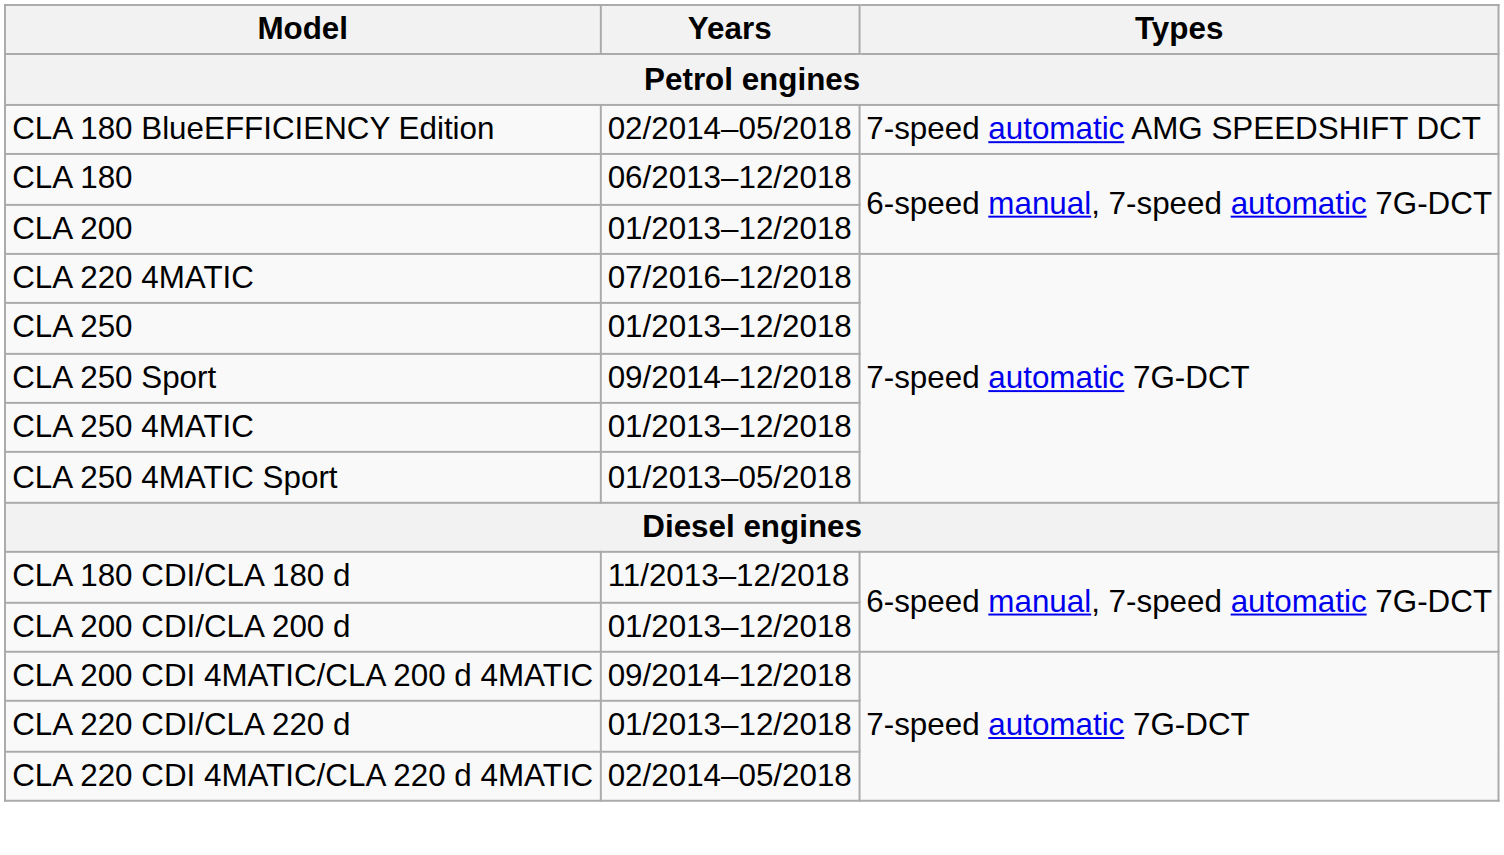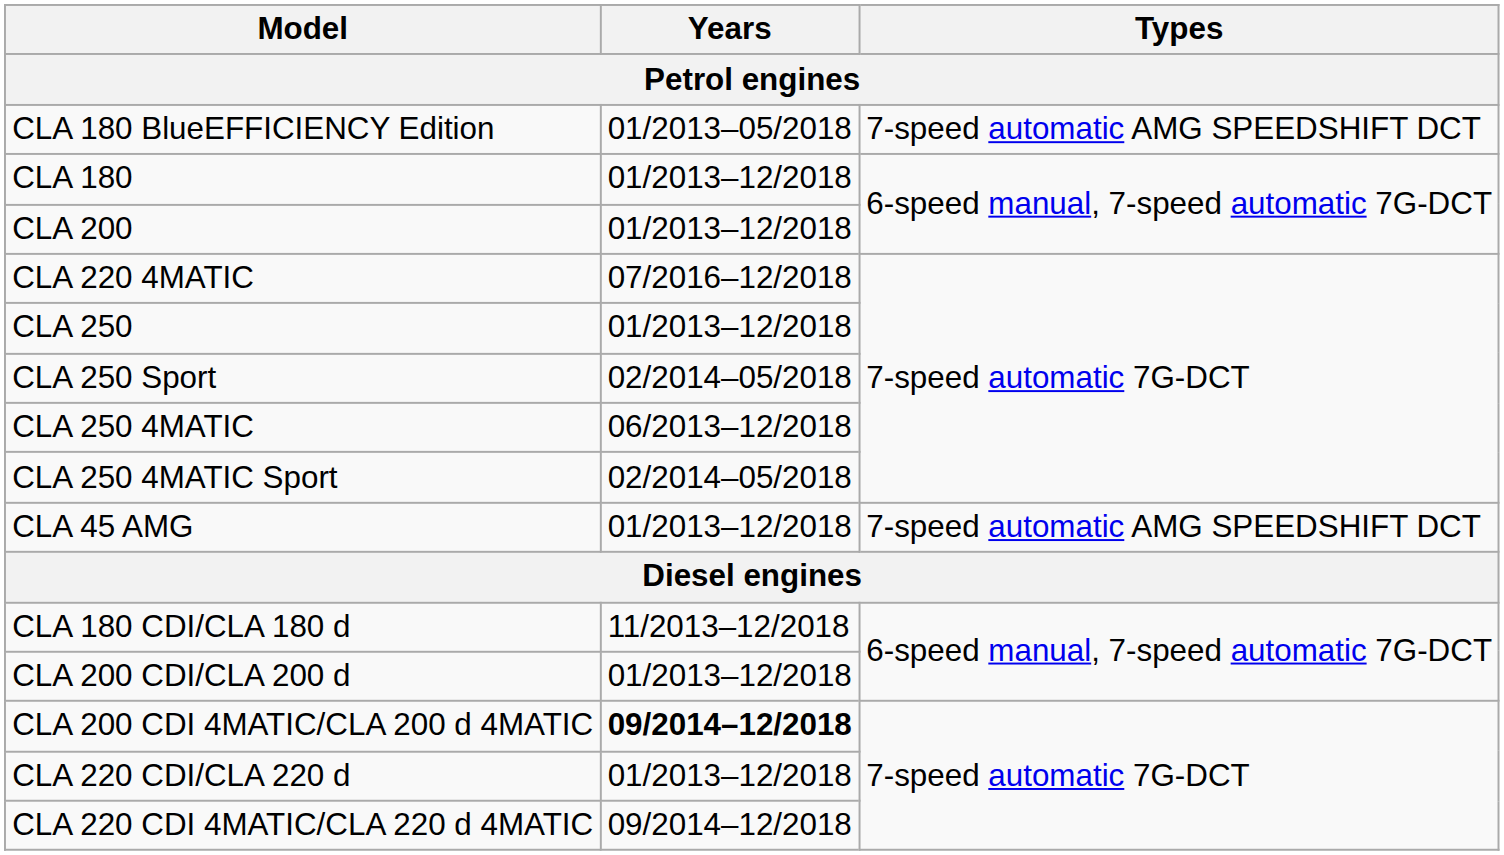 <table class="wikitable mw-collapsible">
 <tr>
 <th>Model</th>
 <th>Years</th>
 <th>Types</th>
 </tr>
 <tr>
 <th colspan="3" style="text-align:center">Petrol engines</th>
 </tr>
 <tr>
 <td>CLA 180 BlueEFFICIENCY Edition</td>
-<td>02/2014–05/2018</td>
+<td>01/2013–05/2018</td>
 <td>7-speed <a href='#'>automatic</a> AMG SPEEDSHIFT DCT</td>
 </tr>
 <tr>
 <td>CLA 180</td>
-<td>06/2013–12/2018</td>
+<td>01/2013–12/2018</td>
 <td rowspan="2">6-speed <a href='#'>manual</a>, 7-speed <a href='#'>automatic</a> 7G-DCT</td>
 </tr>
 <tr>
 <td>CLA 200</td>
 <td>01/2013–12/2018</td>
 </tr>
 <tr>
 <td>CLA 220 4MATIC</td>
 <td>07/2016–12/2018</td>
 <td rowspan="5">7-speed <a href='#'>automatic</a> 7G-DCT</td>
 </tr>
 <tr>
 <td>CLA 250</td>
 <td>01/2013–12/2018</td>
 </tr>
 <tr>
 <td>CLA 250 Sport</td>
-<td>09/2014–12/2018</td>
+<td>02/2014–05/2018</td>
 </tr>
 <tr>
 <td>CLA 250 4MATIC</td>
-<td>01/2013–12/2018</td>
+<td>06/2013–12/2018</td>
 </tr>
 <tr>
 <td>CLA 250 4MATIC Sport</td>
-<td>01/2013–05/2018</td>
+<td>02/2014–05/2018</td>
+</tr>
+<tr>
+<td>CLA 45 AMG</td>
+<td>01/2013–12/2018</td>
+<td>7-speed <a href='#'>automatic</a> AMG SPEEDSHIFT DCT</td>
 </tr>
 <tr>
 <th colspan="3" style="text-align:center">Diesel engines</th>
 </tr>
 <tr>
 <td>CLA 180 CDI/CLA 180 d</td>
 <td>11/2013–12/2018</td>
 <td rowspan="2">6-speed <a href='#'>manual</a>, 7-speed <a href='#'>automatic</a> 7G-DCT</td>
 </tr>
 <tr>
 <td>CLA 200 CDI/CLA 200 d</td>
 <td>01/2013–12/2018</td>
 </tr>
 <tr>
 <td>CLA 200 CDI 4MATIC/CLA 200 d 4MATIC</td>
-<td>09/2014–12/2018</td>
+<td><strong>09/2014–12/2018</strong></td>
 <td rowspan="3">7-speed <a href='#'>automatic</a> 7G-DCT</td>
 </tr>
 <tr>
 <td>CLA 220 CDI/CLA 220 d</td>
 <td>01/2013–12/2018</td>
 </tr>
 <tr>
 <td>CLA 220 CDI 4MATIC/CLA 220 d 4MATIC</td>
-<td>02/2014–05/2018</td>
+<td>09/2014–12/2018</td>
 </tr>
 </table>
